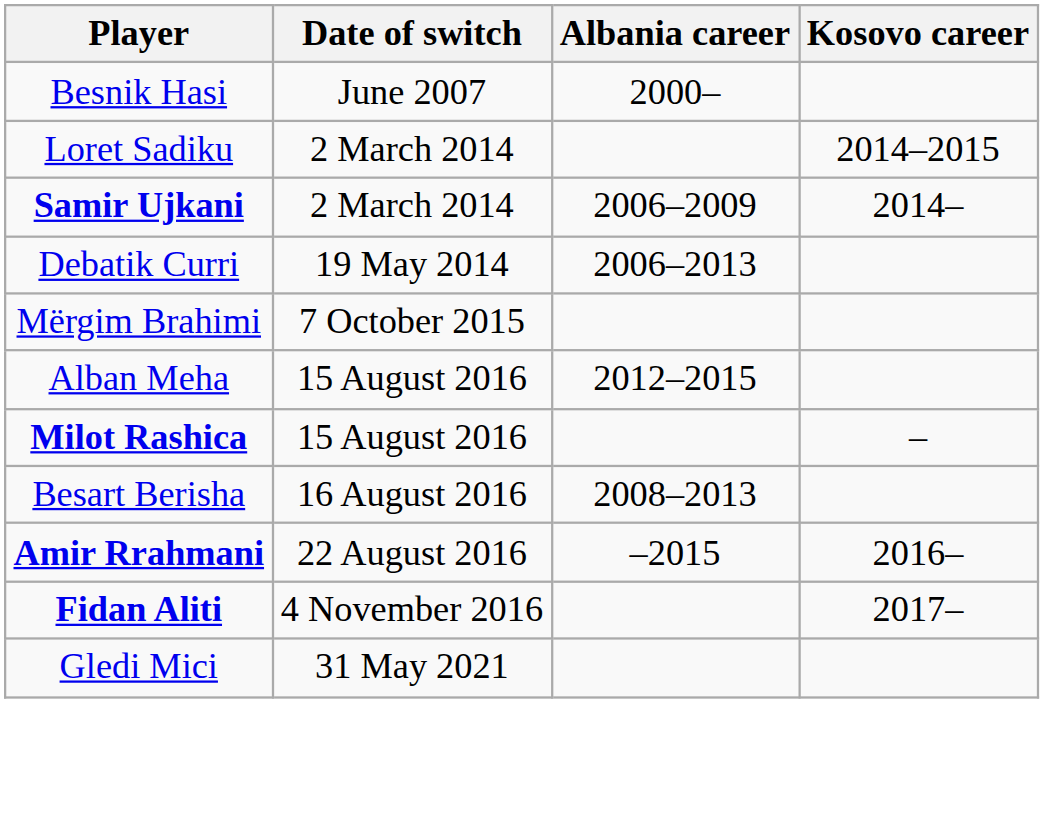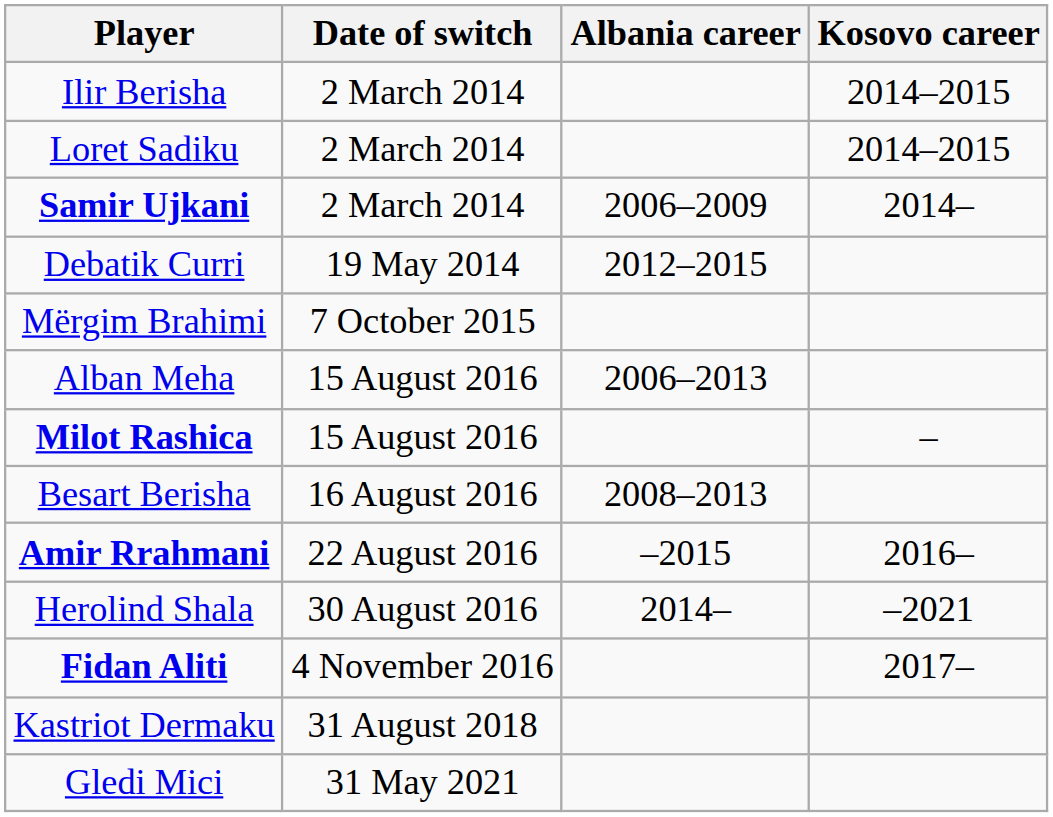 <table class="wikitable" style="text-align:center;">
 <tr>
 <th>Player</th>
 <th>Date of switch</th>
 <th>Albania career</th>
 <th>Kosovo career</th>
 </tr>
 <tr>
-<td><a href='#'>Besnik Hasi</a></td>
-<td>June 2007</td>
-<td>2000–</td>
+<td><a href='#'>Ilir Berisha</a></td>
+<td>2 March 2014</td>
 <td></td>
+<td>2014–2015</td>
 </tr>
 <tr>
 <td><a href='#'>Loret Sadiku</a></td>
 <td>2 March 2014</td>
 <td></td>
 <td>2014–2015</td>
 </tr>
 <tr>
 <td><strong><a href='#'>Samir Ujkani</a></strong></td>
 <td>2 March 2014</td>
 <td>2006–2009</td>
 <td>2014–</td>
 </tr>
 <tr>
 <td><a href='#'>Debatik Curri</a></td>
 <td>19 May 2014</td>
-<td>2006–2013</td>
+<td>2012–2015</td>
 <td></td>
 </tr>
 <tr>
 <td><a href='#'>Mërgim Brahimi</a></td>
 <td>7 October 2015</td>
 <td></td>
 <td></td>
 </tr>
 <tr>
 <td><a href='#'>Alban Meha</a></td>
 <td>15 August 2016</td>
-<td>2012–2015</td>
+<td>2006–2013</td>
 <td></td>
 </tr>
 <tr>
 <td><strong><a href='#'>Milot Rashica</a></strong></td>
 <td>15 August 2016</td>
 <td></td>
 <td>–</td>
 </tr>
 <tr>
 <td><a href='#'>Besart Berisha</a></td>
 <td>16 August 2016</td>
 <td>2008–2013</td>
 <td></td>
 </tr>
 <tr>
 <td><strong><a href='#'>Amir Rrahmani</a></strong></td>
 <td>22 August 2016</td>
 <td>–2015</td>
 <td>2016–</td>
 </tr>
 <tr>
+<td><a href='#'>Herolind Shala</a></td>
+<td>30 August 2016</td>
+<td>2014–</td>
+<td>–2021</td>
+</tr>
+<tr>
 <td><strong><a href='#'>Fidan Aliti</a></strong></td>
 <td>4 November 2016</td>
 <td></td>
 <td>2017–</td>
+</tr>
+<tr>
+<td><a href='#'>Kastriot Dermaku</a></td>
+<td>31 August 2018</td>
+<td></td>
+<td></td>
 </tr>
 <tr>
 <td><a href='#'>Gledi Mici</a></td>
 <td>31 May 2021</td>
 <td></td>
 <td></td>
 </tr>
 </table>
